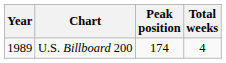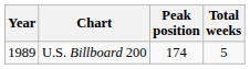 <table class="wikitable sortable">
 <tr>
 <th>Year</th>
 <th>Chart</th>
 <th>Peak<br>position</th>
 <th>Total<br>weeks</th>
 </tr>
 <tr>
 <td style="text-align:center;">1989</td>
 <td align="left">U.S. <em>Billboard</em> 200</td>
 <td style="text-align:center;">174</td>
-<td style="text-align:center;">4</td>
+<td style="text-align:center;">5</td>
 </tr>
 </table>
